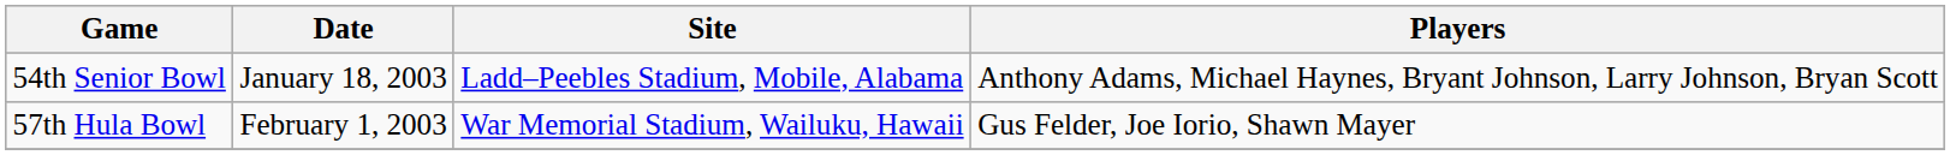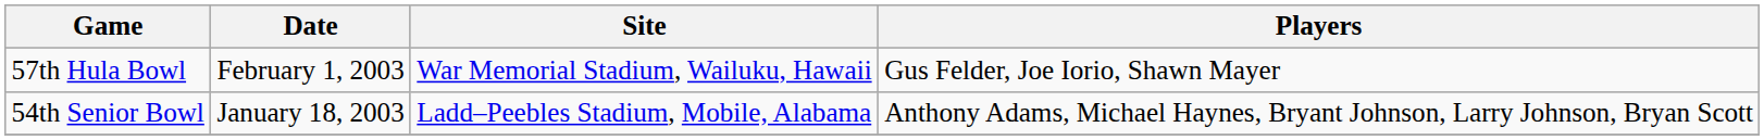 <table class="wikitable">
 <tr>
 <th>Game</th>
 <th>Date</th>
 <th>Site</th>
 <th>Players</th>
 </tr>
 <tr>
+<td>57th <a href='#'>Hula Bowl</a></td>
+<td>February 1, 2003</td>
+<td><a href='#'>War Memorial Stadium</a>, <a href='#'>Wailuku, Hawaii</a></td>
+<td>Gus Felder, Joe Iorio, Shawn Mayer</td>
+</tr>
+<tr>
 <td>54th <a href='#'>Senior Bowl</a></td>
 <td>January 18, 2003</td>
 <td><a href='#'>Ladd–Peebles Stadium</a>, <a href='#'>Mobile, Alabama</a></td>
 <td>Anthony Adams, Michael Haynes, Bryant Johnson, Larry Johnson, Bryan Scott</td>
 </tr>
 <tr>
-<td>57th <a href='#'>Hula Bowl</a></td>
-<td>February 1, 2003</td>
-<td><a href='#'>War Memorial Stadium</a>, <a href='#'>Wailuku, Hawaii</a></td>
-<td>Gus Felder, Joe Iorio, Shawn Mayer</td>
-</tr>
-<tr>
 </tr>
 </table>
